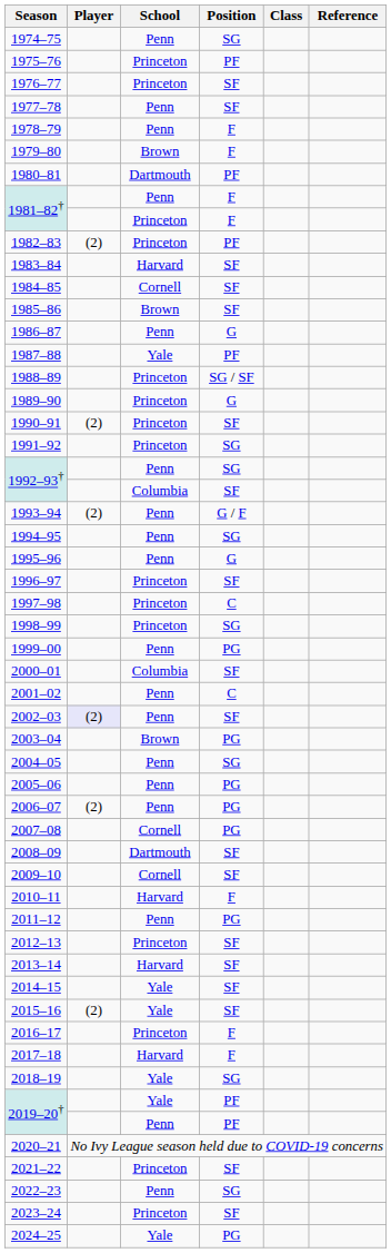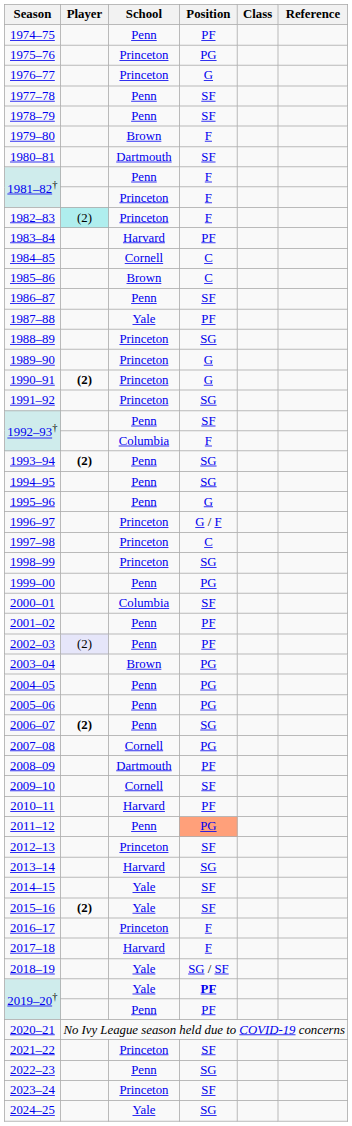 <table class="wikitable sortable">
 <tr>
 <th>Season</th>
 <th>Player</th>
 <th>School</th>
 <th>Position</th>
 <th>Class</th>
 <th class="unsortable">Reference</th>
 </tr>
 <tr align=center>
 <td><a href='#'>1974–75</a></td>
 <td></td>
 <td><a href='#'>Penn</a></td>
-<td><a href='#'>SG</a></td>
+<td><a href='#'>PF</a></td>
 <td></td>
 <td></td>
 </tr>
 <tr align=center>
 <td><a href='#'>1975–76</a></td>
 <td></td>
 <td><a href='#'>Princeton</a></td>
-<td><a href='#'>PF</a></td>
+<td><a href='#'>PG</a></td>
 <td></td>
 <td></td>
 </tr>
 <tr align=center>
 <td><a href='#'>1976–77</a></td>
 <td></td>
 <td><a href='#'>Princeton</a></td>
-<td><a href='#'>SF</a></td>
+<td><a href='#'>G</a></td>
 <td></td>
 <td></td>
 </tr>
 <tr align=center>
 <td><a href='#'>1977–78</a></td>
 <td></td>
 <td><a href='#'>Penn</a></td>
 <td><a href='#'>SF</a></td>
 <td></td>
 <td></td>
 </tr>
 <tr align=center>
 <td><a href='#'>1978–79</a></td>
 <td></td>
 <td><a href='#'>Penn</a></td>
-<td><a href='#'>F</a></td>
+<td><a href='#'>SF</a></td>
 <td></td>
 <td></td>
 </tr>
 <tr align=center>
 <td><a href='#'>1979–80</a></td>
 <td></td>
 <td><a href='#'>Brown</a></td>
 <td><a href='#'>F</a></td>
 <td></td>
 <td></td>
 </tr>
 <tr align=center>
 <td><a href='#'>1980–81</a></td>
 <td></td>
 <td><a href='#'>Dartmouth</a></td>
-<td><a href='#'>PF</a></td>
+<td><a href='#'>SF</a></td>
 <td></td>
 <td></td>
 </tr>
 <tr align=center>
 <td style="background-color:#CFECEC;" rowspan=2><a href='#'>1981–82</a><sup>†</sup></td>
 <td></td>
 <td><a href='#'>Penn</a></td>
 <td><a href='#'>F</a></td>
 <td></td>
 <td></td>
 </tr>
 <tr align=center>
 <td></td>
 <td><a href='#'>Princeton</a></td>
 <td><a href='#'>F</a></td>
 <td></td>
 <td></td>
 </tr>
 <tr align=center>
 <td><a href='#'>1982–83</a></td>
-<td>  (2)</td>
+<td style="background: paleturquoise;">  (2)</td>
 <td><a href='#'>Princeton</a></td>
-<td><a href='#'>PF</a></td>
+<td><a href='#'>F</a></td>
 <td></td>
 <td></td>
 </tr>
 <tr align=center>
 <td><a href='#'>1983–84</a></td>
 <td></td>
 <td><a href='#'>Harvard</a></td>
-<td><a href='#'>SF</a></td>
+<td><a href='#'>PF</a></td>
 <td></td>
 <td></td>
 </tr>
 <tr align=center>
 <td><a href='#'>1984–85</a></td>
 <td></td>
 <td><a href='#'>Cornell</a></td>
-<td><a href='#'>SF</a></td>
+<td><a href='#'>C</a></td>
 <td></td>
 <td></td>
 </tr>
 <tr align=center>
 <td><a href='#'>1985–86</a></td>
 <td></td>
 <td><a href='#'>Brown</a></td>
-<td><a href='#'>SF</a></td>
+<td><a href='#'>C</a></td>
 <td></td>
 <td></td>
 </tr>
 <tr align=center>
 <td><a href='#'>1986–87</a></td>
 <td></td>
 <td><a href='#'>Penn</a></td>
-<td><a href='#'>G</a></td>
+<td><a href='#'>SF</a></td>
 <td></td>
 <td></td>
 </tr>
 <tr align=center>
 <td><a href='#'>1987–88</a></td>
 <td></td>
 <td><a href='#'>Yale</a></td>
 <td><a href='#'>PF</a></td>
 <td></td>
 <td></td>
 </tr>
 <tr align=center>
 <td><a href='#'>1988–89</a></td>
 <td></td>
 <td><a href='#'>Princeton</a></td>
-<td><a href='#'>SG</a> / <a href='#'>SF</a></td>
+<td><a href='#'>SG</a></td>
 <td></td>
 <td></td>
 </tr>
 <tr align=center>
 <td><a href='#'>1989–90</a></td>
 <td></td>
 <td><a href='#'>Princeton</a></td>
 <td><a href='#'>G</a></td>
 <td></td>
 <td></td>
 </tr>
 <tr align=center>
 <td><a href='#'>1990–91</a></td>
-<td>  (2)</td>
+<td><strong>  (2)</strong></td>
 <td><a href='#'>Princeton</a></td>
-<td><a href='#'>SF</a></td>
+<td><a href='#'>G</a></td>
 <td></td>
 <td></td>
 </tr>
 <tr align=center>
 <td><a href='#'>1991–92</a></td>
 <td></td>
 <td><a href='#'>Princeton</a></td>
 <td><a href='#'>SG</a></td>
 <td></td>
 <td></td>
 </tr>
 <tr align=center>
 <td style="background-color:#CFECEC;" rowspan=2><a href='#'>1992–93</a><sup>†</sup></td>
 <td></td>
 <td><a href='#'>Penn</a></td>
-<td><a href='#'>SG</a></td>
+<td><a href='#'>SF</a></td>
 <td></td>
 <td></td>
 </tr>
 <tr align=center>
 <td></td>
 <td><a href='#'>Columbia</a></td>
-<td><a href='#'>SF</a></td>
+<td><a href='#'>F</a></td>
 <td></td>
 <td></td>
 </tr>
 <tr align=center>
 <td><a href='#'>1993–94</a></td>
-<td> (2)</td>
+<td><strong> (2)</strong></td>
 <td><a href='#'>Penn</a></td>
-<td><a href='#'>G</a> / <a href='#'>F</a></td>
+<td><a href='#'>SG</a></td>
 <td></td>
 <td></td>
 </tr>
 <tr align=center>
 <td><a href='#'>1994–95</a></td>
 <td></td>
 <td><a href='#'>Penn</a></td>
 <td><a href='#'>SG</a></td>
 <td></td>
 <td></td>
 </tr>
 <tr align=center>
 <td><a href='#'>1995–96</a></td>
 <td></td>
 <td><a href='#'>Penn</a></td>
 <td><a href='#'>G</a></td>
 <td></td>
 <td></td>
 </tr>
 <tr align=center>
 <td><a href='#'>1996–97</a></td>
 <td></td>
 <td><a href='#'>Princeton</a></td>
-<td><a href='#'>SF</a></td>
+<td><a href='#'>G</a> / <a href='#'>F</a></td>
 <td></td>
 <td></td>
 </tr>
 <tr align=center>
 <td><a href='#'>1997–98</a></td>
 <td></td>
 <td><a href='#'>Princeton</a></td>
 <td><a href='#'>C</a></td>
 <td></td>
 <td></td>
 </tr>
 <tr align=center>
 <td><a href='#'>1998–99</a></td>
 <td></td>
 <td><a href='#'>Princeton</a></td>
 <td><a href='#'>SG</a></td>
 <td></td>
 <td></td>
 </tr>
 <tr align=center>
 <td><a href='#'>1999–00</a></td>
 <td></td>
 <td><a href='#'>Penn</a></td>
 <td><a href='#'>PG</a></td>
 <td></td>
 <td></td>
 </tr>
 <tr align=center>
 <td><a href='#'>2000–01</a></td>
 <td></td>
 <td><a href='#'>Columbia</a></td>
 <td><a href='#'>SF</a></td>
 <td></td>
 <td></td>
 </tr>
 <tr align=center>
 <td><a href='#'>2001–02</a></td>
 <td></td>
 <td><a href='#'>Penn</a></td>
-<td><a href='#'>C</a></td>
+<td><a href='#'>PF</a></td>
 <td></td>
 <td></td>
 </tr>
 <tr align=center>
 <td><a href='#'>2002–03</a></td>
 <td style="background: lavender;"> (2)</td>
 <td><a href='#'>Penn</a></td>
-<td><a href='#'>SF</a></td>
+<td><a href='#'>PF</a></td>
 <td></td>
 <td></td>
 </tr>
 <tr align=center>
 <td><a href='#'>2003–04</a></td>
 <td></td>
 <td><a href='#'>Brown</a></td>
 <td><a href='#'>PG</a></td>
 <td></td>
 <td></td>
 </tr>
 <tr align=center>
 <td><a href='#'>2004–05</a></td>
 <td></td>
 <td><a href='#'>Penn</a></td>
-<td><a href='#'>SG</a></td>
+<td><a href='#'>PG</a></td>
 <td></td>
 <td></td>
 </tr>
 <tr align=center>
 <td><a href='#'>2005–06</a></td>
 <td></td>
 <td><a href='#'>Penn</a></td>
 <td><a href='#'>PG</a></td>
 <td></td>
 <td></td>
 </tr>
 <tr align=center>
 <td><a href='#'>2006–07</a></td>
-<td>  (2)</td>
+<td><strong>  (2)</strong></td>
 <td><a href='#'>Penn</a></td>
-<td><a href='#'>PG</a></td>
+<td><a href='#'>SG</a></td>
 <td></td>
 <td></td>
 </tr>
 <tr align=center>
 <td><a href='#'>2007–08</a></td>
 <td></td>
 <td><a href='#'>Cornell</a></td>
 <td><a href='#'>PG</a></td>
 <td></td>
 <td></td>
 </tr>
 <tr align=center>
 <td><a href='#'>2008–09</a></td>
 <td></td>
 <td><a href='#'>Dartmouth</a></td>
-<td><a href='#'>SF</a></td>
+<td><a href='#'>PF</a></td>
 <td></td>
 <td></td>
 </tr>
 <tr align=center>
 <td><a href='#'>2009–10</a></td>
 <td></td>
 <td><a href='#'>Cornell</a></td>
 <td><a href='#'>SF</a></td>
 <td></td>
 <td></td>
 </tr>
 <tr align=center>
 <td><a href='#'>2010–11</a></td>
 <td></td>
 <td><a href='#'>Harvard</a></td>
-<td><a href='#'>F</a></td>
+<td><a href='#'>PF</a></td>
 <td></td>
 <td></td>
 </tr>
 <tr align=center>
 <td><a href='#'>2011–12</a></td>
 <td></td>
 <td><a href='#'>Penn</a></td>
-<td><a href='#'>PG</a></td>
+<td style="background: lightsalmon;"><a href='#'>PG</a></td>
 <td></td>
 <td></td>
 </tr>
 <tr align=center>
 <td><a href='#'>2012–13</a></td>
 <td></td>
 <td><a href='#'>Princeton</a></td>
 <td><a href='#'>SF</a></td>
 <td></td>
 <td></td>
 </tr>
 <tr align=center>
 <td><a href='#'>2013–14</a></td>
 <td></td>
 <td><a href='#'>Harvard</a></td>
-<td><a href='#'>SF</a></td>
+<td><a href='#'>SG</a></td>
 <td></td>
 <td></td>
 </tr>
 <tr align=center>
 <td><a href='#'>2014–15</a></td>
 <td></td>
 <td><a href='#'>Yale</a></td>
 <td><a href='#'>SF</a></td>
 <td></td>
 <td></td>
 </tr>
 <tr align=center>
 <td><a href='#'>2015–16</a></td>
-<td> (2)</td>
+<td><strong> (2)</strong></td>
 <td><a href='#'>Yale</a></td>
 <td><a href='#'>SF</a></td>
 <td></td>
 <td></td>
 </tr>
 <tr align=center>
 <td><a href='#'>2016–17</a></td>
 <td></td>
 <td><a href='#'>Princeton</a></td>
 <td><a href='#'>F</a></td>
 <td></td>
 <td></td>
 </tr>
 <tr align=center>
 <td><a href='#'>2017–18</a></td>
 <td></td>
 <td><a href='#'>Harvard</a></td>
 <td><a href='#'>F</a></td>
 <td></td>
 <td></td>
 </tr>
 <tr align=center>
 <td><a href='#'>2018–19</a></td>
 <td></td>
 <td><a href='#'>Yale</a></td>
-<td><a href='#'>SG</a></td>
+<td><a href='#'>SG</a> / <a href='#'>SF</a></td>
 <td></td>
 <td></td>
 </tr>
 <tr align=center>
 <td style="background-color:#CFECEC;" rowspan=2><a href='#'>2019–20</a><sup>†</sup></td>
 <td></td>
 <td><a href='#'>Yale</a></td>
-<td><a href='#'>PF</a></td>
+<td><strong><a href='#'>PF</a></strong></td>
 <td></td>
 <td></td>
 </tr>
 <tr align=center>
 <td></td>
 <td><a href='#'>Penn</a></td>
 <td><a href='#'>PF</a></td>
 <td></td>
 <td></td>
 </tr>
 <tr align=center>
 <td><a href='#'>2020–21</a></td>
 <td colspan="5"><em>No Ivy League season held due to <a href='#'>COVID-19</a> concerns</em></td>
 </tr>
 <tr align=center>
 <td><a href='#'>2021–22</a></td>
 <td></td>
 <td><a href='#'>Princeton</a></td>
 <td><a href='#'>SF</a></td>
 <td></td>
 <td></td>
 </tr>
 <tr align=center>
 <td><a href='#'>2022–23</a></td>
 <td></td>
 <td><a href='#'>Penn</a></td>
 <td><a href='#'>SG</a></td>
 <td></td>
 <td></td>
 </tr>
 <tr align=center>
 <td><a href='#'>2023–24</a></td>
 <td></td>
 <td><a href='#'>Princeton</a></td>
 <td><a href='#'>SF</a></td>
 <td></td>
 <td></td>
 </tr>
 <tr align=center>
 <td><a href='#'>2024–25</a></td>
 <td></td>
 <td><a href='#'>Yale</a></td>
-<td><a href='#'>PG</a></td>
+<td><a href='#'>SG</a></td>
 <td></td>
 <td></td>
 </tr>
 </table>
